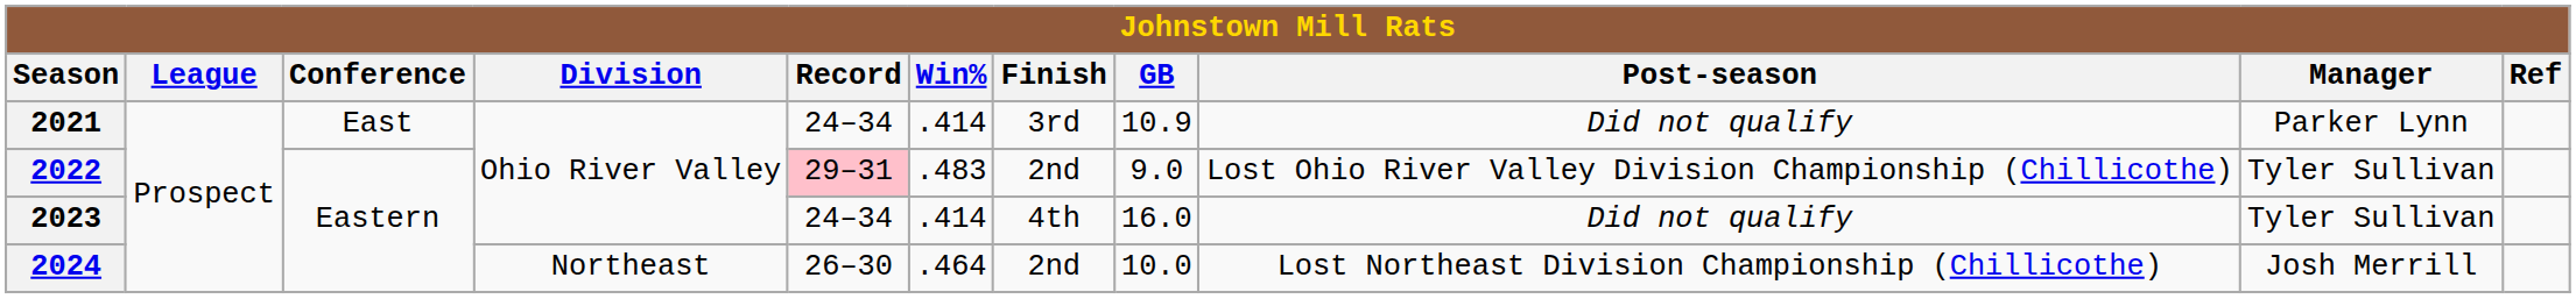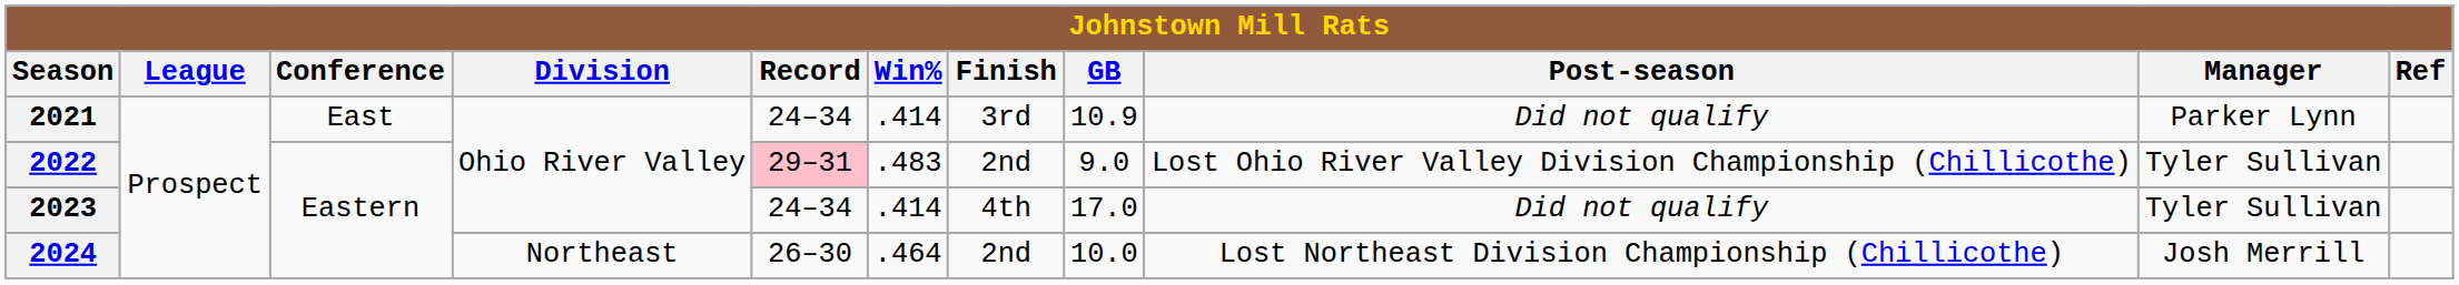 <table class="wikitable plainrowheaders" style="text-align:center; font-size:95%">
 <tr>
 <th colspan="11" style="background:#90593b; color:gold;">Johnstown Mill Rats</th>
 </tr>
 <tr>
 <th scope="col">Season</th>
 <th scope="col"><a href='#'>League</a></th>
 <th scope="col">Conference</th>
 <th scope="col"><a href='#'>Division</a></th>
 <th scope="col">Record</th>
 <th scope="col"><a href='#'>Win%</a></th>
 <th scope="col">Finish</th>
 <th scope="col"><a href='#'>GB</a></th>
 <th scope="col">Post-season</th>
 <th>Manager</th>
 <th>Ref</th>
 </tr>
 <tr>
 <th scope="row" style="text-align:center;">2021</th>
 <td rowspan="4">Prospect</td>
 <td rowspan="1">East</td>
 <td rowspan="3">Ohio River Valley</td>
 <td>24–34</td>
 <td>.414</td>
 <td>3rd</td>
 <td>10.9</td>
 <td><em>Did not qualify</em></td>
 <td>Parker Lynn</td>
 <td></td>
 </tr>
 <tr>
 <th scope="row" style="text-align:center;"><a href='#'>2022</a></th>
 <td rowspan="3">Eastern</td>
 <td style="background: pink;">29–31</td>
 <td>.483</td>
 <td>2nd</td>
 <td>9.0</td>
 <td>Lost Ohio River Valley Division Championship (<a href='#'>Chillicothe</a>)</td>
 <td>Tyler Sullivan</td>
 <td></td>
 </tr>
 <tr>
 <th scope="row" style="text-align:center;">2023</th>
 <td>24–34</td>
 <td>.414</td>
 <td>4th</td>
-<td>16.0</td>
+<td>17.0</td>
 <td><em>Did not qualify</em></td>
 <td>Tyler Sullivan</td>
 <td></td>
 </tr>
 <tr>
 <th scope="row" style="text-align:center;"><a href='#'>2024</a></th>
 <td>Northeast</td>
 <td>26–30</td>
 <td>.464</td>
 <td>2nd</td>
 <td>10.0</td>
 <td>Lost Northeast Division Championship (<a href='#'>Chillicothe</a>)</td>
 <td>Josh Merrill</td>
 <td></td>
 </tr>
 </table>
